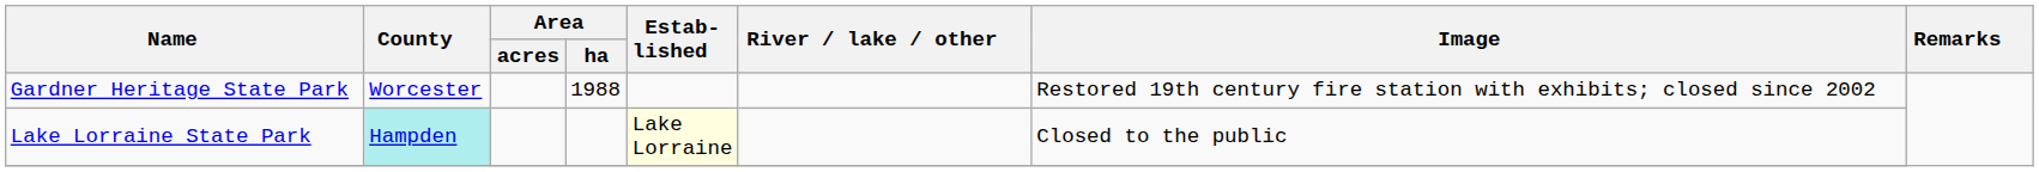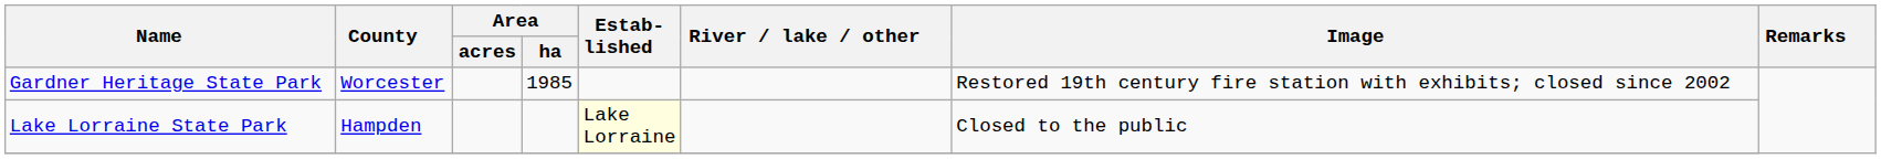 <table class="wikitable sortable" style="width:100%">
 <tr ->
 <th width="*" rowspan=2><strong>Name</strong>  </th>
 <th width="*" rowspan=2><strong>County</strong>  </th>
 <th colspan=2>Area</th>
 <th width="5%" rowspan=2><strong>Estab- <br>lished</strong>  </th>
 <th width="*" class="unsortable" rowspan=2><strong>River / lake / other</strong>  </th>
 <th style="width:*;" class="unsortable" rowspan=2><strong>Image</strong></th>
 <th width="*" class="unsortable" rowspan=2><strong>Remarks</strong>  </th>
 </tr>
 <tr ->
 <th>acres</th>
 <th>ha</th>
 </tr>
 <tr ->
 <td><a href='#'>Gardner Heritage State Park</a></td>
 <td><a href='#'>Worcester</a></td>
 <td></td>
-<td>1988</td>
+<td>1985</td>
 <td></td>
 <td></td>
 <td>Restored 19th century fire station with exhibits; closed since 2002</td>
 </tr>
 <tr ->
 <td><a href='#'>Lake Lorraine State Park</a></td>
-<td style="background: paleturquoise;"><a href='#'>Hampden</a></td>
+<td><a href='#'>Hampden</a></td>
 <td></td>
 <td></td>
 <td style="background: lightyellow;">Lake Lorraine</td>
 <td></td>
 <td>Closed to the public</td>
 </tr>
 <tr ->
 </tr>
 </table>
